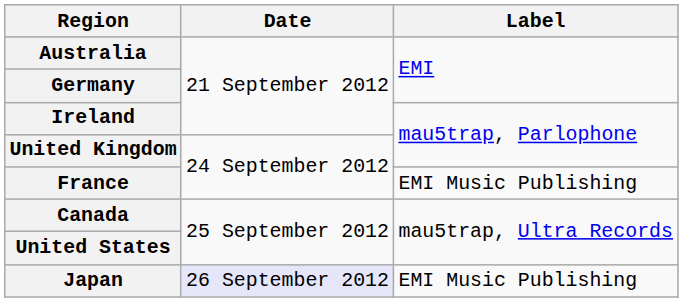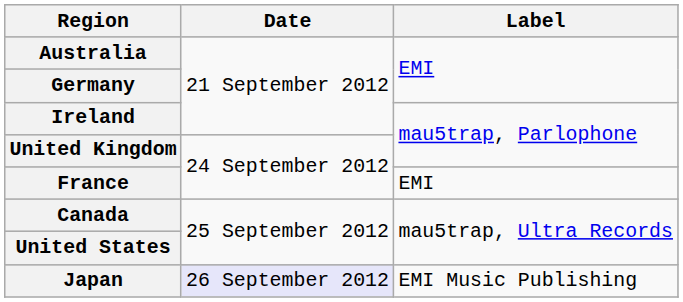 <table class="wikitable plainrowheaders">
 <tr>
 <th scope="col">Region</th>
 <th scope="col">Date</th>
 <th scope="col">Label</th>
 </tr>
 <tr>
 <th scope="row">Australia</th>
 <td rowspan="3">21 September 2012</td>
 <td rowspan="2"><a href='#'>EMI</a></td>
 </tr>
 <tr>
 <th scope="row">Germany</th>
 </tr>
 <tr>
 <th scope="row">Ireland</th>
 <td rowspan="2"><a href='#'>mau5trap</a>, <a href='#'>Parlophone</a></td>
 </tr>
 <tr>
 <th scope="row">United Kingdom</th>
 <td rowspan="2">24 September 2012</td>
 </tr>
 <tr>
 <th scope="row">France</th>
-<td>EMI Music Publishing</td>
+<td>EMI</td>
 </tr>
 <tr>
 <th scope="row">Canada</th>
 <td rowspan="2">25 September 2012</td>
 <td rowspan="2">mau5trap, <a href='#'>Ultra Records</a></td>
 </tr>
 <tr>
 <th scope="row">United States</th>
 </tr>
 <tr>
 <th scope="row">Japan</th>
 <td style="background: lavender;">26 September 2012</td>
 <td>EMI Music Publishing</td>
 </tr>
 </table>
